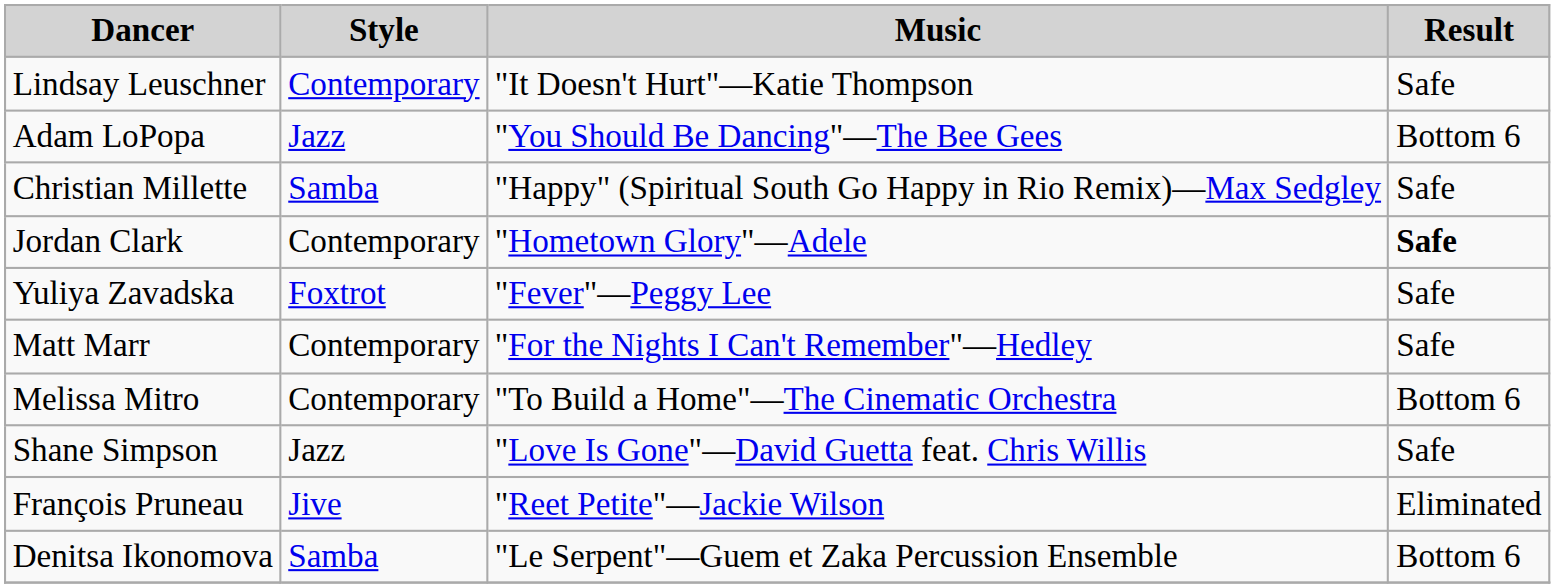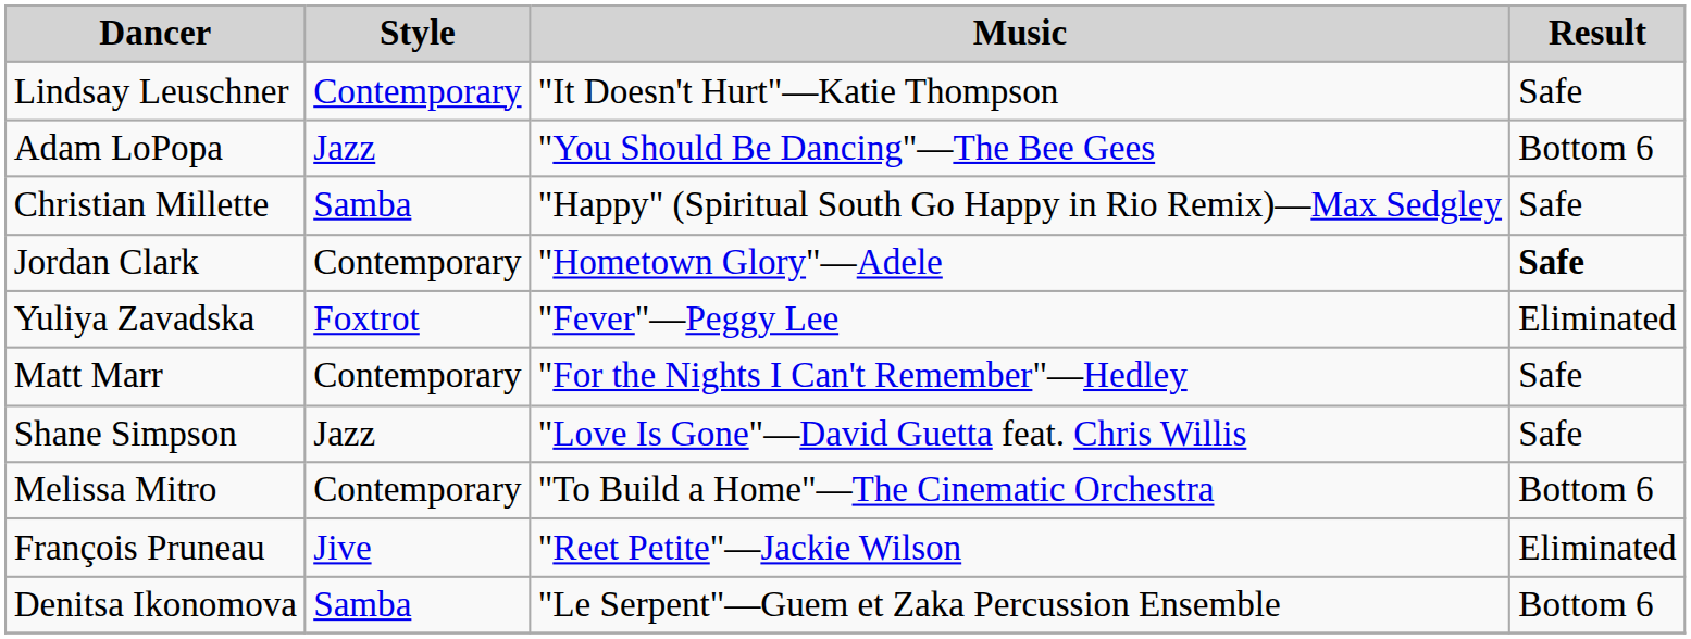 <table class="wikitable">
 <tr align="center" bgcolor="lightgrey">
 <td><strong>Dancer</strong></td>
 <td><strong>Style</strong></td>
 <td><strong>Music</strong></td>
 <td><strong>Result</strong></td>
 </tr>
 <tr>
 <td>Lindsay Leuschner</td>
 <td><a href='#'>Contemporary</a></td>
 <td>"It Doesn't Hurt"—Katie Thompson</td>
 <td>Safe</td>
 </tr>
 <tr>
 <td>Adam LoPopa</td>
 <td><a href='#'>Jazz</a></td>
 <td>"<a href='#'>You Should Be Dancing</a>"—<a href='#'>The Bee Gees</a></td>
 <td>Bottom 6</td>
 </tr>
 <tr>
 <td>Christian Millette</td>
 <td><a href='#'>Samba</a></td>
 <td>"Happy" (Spiritual South Go Happy in Rio Remix)—<a href='#'>Max Sedgley</a></td>
 <td>Safe</td>
 </tr>
 <tr>
 <td>Jordan Clark</td>
 <td>Contemporary</td>
 <td>"<a href='#'>Hometown Glory</a>"—<a href='#'>Adele</a></td>
 <td><strong>Safe</strong></td>
 </tr>
 <tr>
 <td>Yuliya Zavadska</td>
 <td><a href='#'>Foxtrot</a></td>
 <td>"<a href='#'>Fever</a>"—<a href='#'>Peggy Lee</a></td>
-<td>Safe</td>
+<td>Eliminated</td>
 </tr>
 <tr>
 <td>Matt Marr</td>
 <td>Contemporary</td>
 <td>"<a href='#'>For the Nights I Can't Remember</a>"—<a href='#'>Hedley</a></td>
 <td>Safe</td>
 </tr>
 <tr>
+<td>Shane Simpson</td>
+<td>Jazz</td>
+<td>"<a href='#'>Love Is Gone</a>"—<a href='#'>David Guetta</a> feat. <a href='#'>Chris Willis</a></td>
+<td>Safe</td>
+</tr>
+<tr>
 <td>Melissa Mitro</td>
 <td>Contemporary</td>
 <td>"To Build a Home"—<a href='#'>The Cinematic Orchestra</a></td>
 <td>Bottom 6</td>
-</tr>
-<tr>
-<td>Shane Simpson</td>
-<td>Jazz</td>
-<td>"<a href='#'>Love Is Gone</a>"—<a href='#'>David Guetta</a> feat. <a href='#'>Chris Willis</a></td>
-<td>Safe</td>
 </tr>
 <tr>
 <td>François Pruneau</td>
 <td><a href='#'>Jive</a></td>
 <td>"<a href='#'>Reet Petite</a>"—<a href='#'>Jackie Wilson</a></td>
 <td>Eliminated</td>
 </tr>
 <tr>
 <td>Denitsa Ikonomova</td>
 <td><a href='#'>Samba</a></td>
 <td>"Le Serpent"—Guem et Zaka Percussion Ensemble</td>
 <td>Bottom 6</td>
 </tr>
 <tr>
 </tr>
 </table>
